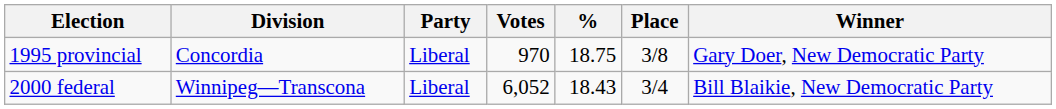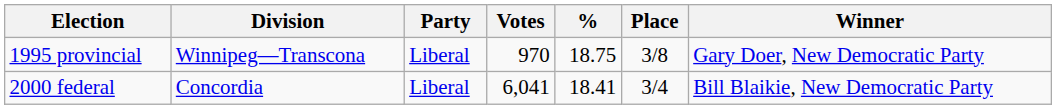 <table class="wikitable" width="800">
 <tr>
 <th align="left">Election</th>
 <th align="left">Division</th>
 <th align="left">Party</th>
 <th align="right">Votes</th>
 <th align="right">%</th>
 <th align="center">Place</th>
 <th align="center">Winner</th>
 </tr>
 <tr>
 <td align="left"><a href='#'>1995 provincial</a></td>
-<td align="left"><a href='#'>Concordia</a></td>
+<td align="left"><a href='#'>Winnipeg—Transcona</a></td>
 <td align="left"><a href='#'>Liberal</a></td>
 <td align="right">970</td>
 <td align="right">18.75</td>
 <td align="center">3/8</td>
 <td align="left"><a href='#'>Gary Doer</a>, <a href='#'>New Democratic Party</a></td>
 </tr>
 <tr>
 <td align="left"><a href='#'>2000 federal</a></td>
-<td align="left"><a href='#'>Winnipeg—Transcona</a></td>
+<td align="left"><a href='#'>Concordia</a></td>
 <td align="left"><a href='#'>Liberal</a></td>
-<td align="right">6,052</td>
-<td align="right">18.43</td>
+<td align="right">6,041</td>
+<td align="right">18.41</td>
 <td align="center">3/4</td>
 <td align="left"><a href='#'>Bill Blaikie</a>, <a href='#'>New Democratic Party</a></td>
 </tr>
 </table>
